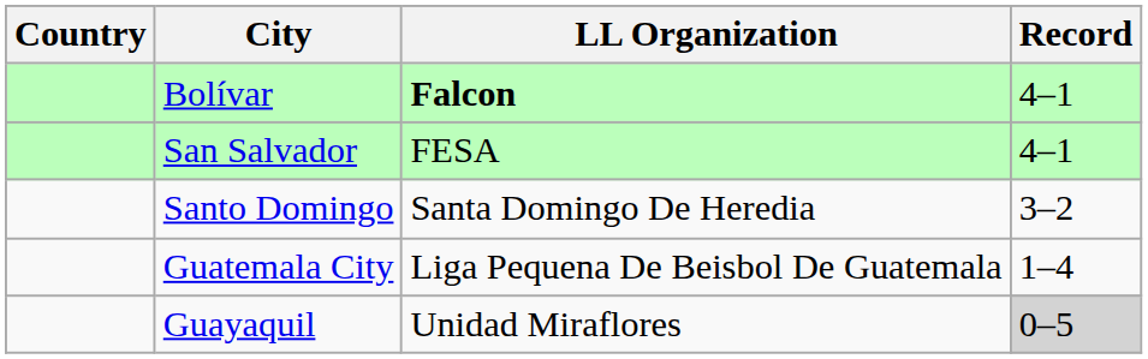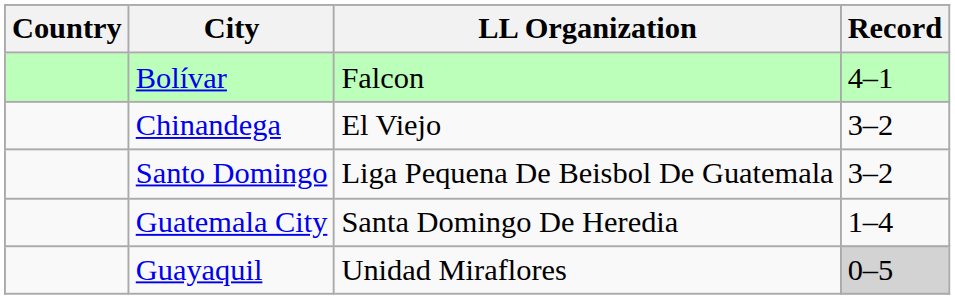 <table class="wikitable">
 <tr>
 <th>Country</th>
 <th>City</th>
 <th>LL Organization</th>
 <th>Record</th>
 </tr>
 <tr bgcolor=#bbffbb>
 <td><strong></strong></td>
 <td><a href='#'>Bolívar</a></td>
-<td><strong>Falcon</strong></td>
-<td>4–1</td>
-</tr>
-<tr bgcolor=#bbffbb>
-<td><strong></strong></td>
-<td><a href='#'>San Salvador</a></td>
-<td>FESA</td>
+<td>Falcon</td>
 <td>4–1</td>
 </tr>
 <tr>
 <td><strong></strong></td>
+<td><a href='#'>Chinandega</a></td>
+<td>El Viejo</td>
+<td>3–2</td>
+</tr>
+<tr>
+<td><strong></strong></td>
 <td><a href='#'>Santo Domingo</a></td>
-<td>Santa Domingo De Heredia</td>
+<td>Liga Pequena De Beisbol De Guatemala</td>
 <td>3–2</td>
 </tr>
 <tr>
 <td><strong></strong></td>
 <td><a href='#'>Guatemala City</a></td>
-<td>Liga Pequena De Beisbol De Guatemala</td>
+<td>Santa Domingo De Heredia</td>
 <td>1–4</td>
 </tr>
 <tr>
 <td><strong></strong></td>
 <td><a href='#'>Guayaquil</a></td>
 <td>Unidad Miraflores</td>
 <td style="background: lightgrey;">0–5</td>
 </tr>
 </table>
